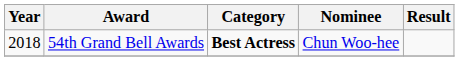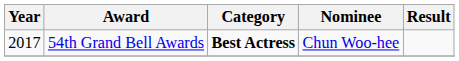 <table class="wikitable sortable plainrowheaders" style="text-align:center;">
 <tr>
 <th>Year</th>
 <th>Award</th>
 <th>Category</th>
 <th>Nominee</th>
 <th>Result</th>
 </tr>
 <tr>
-<td>2018</td>
+<td>2017</td>
 <td><a href='#'>54th Grand Bell Awards</a></td>
 <td><strong>Best Actress</strong></td>
 <td><a href='#'>Chun Woo-hee</a></td>
 <td></td>
 </tr>
 <tr>
 </tr>
 </table>
